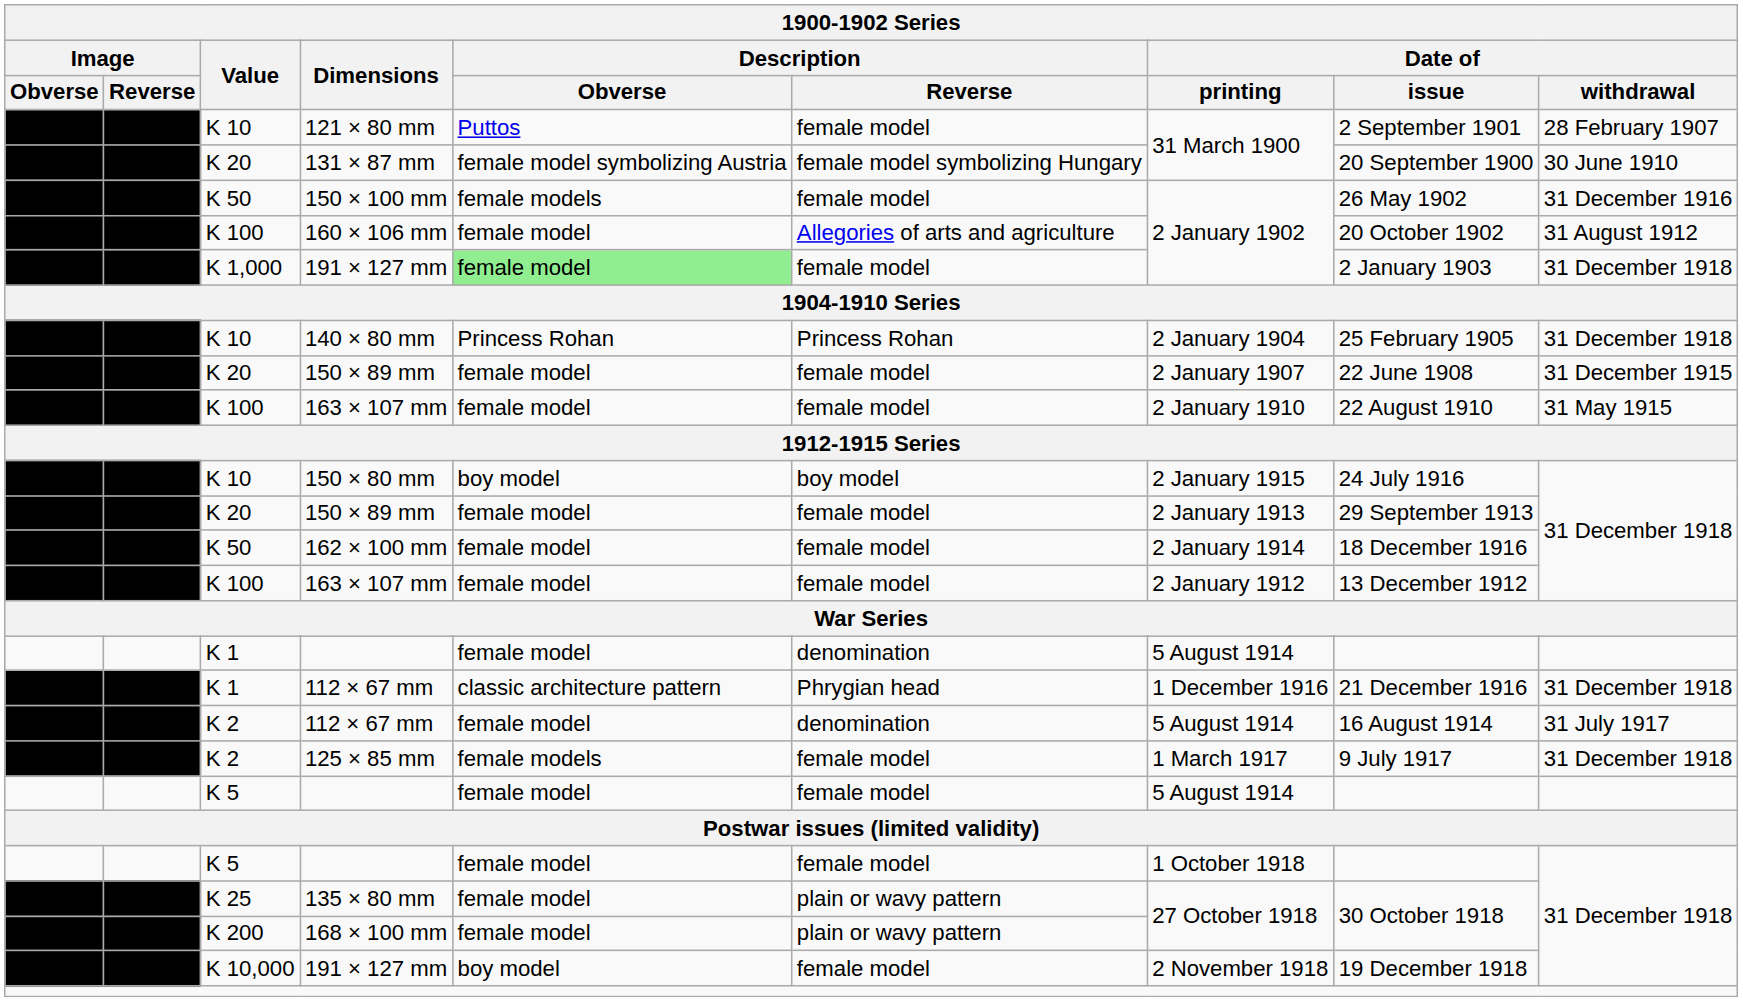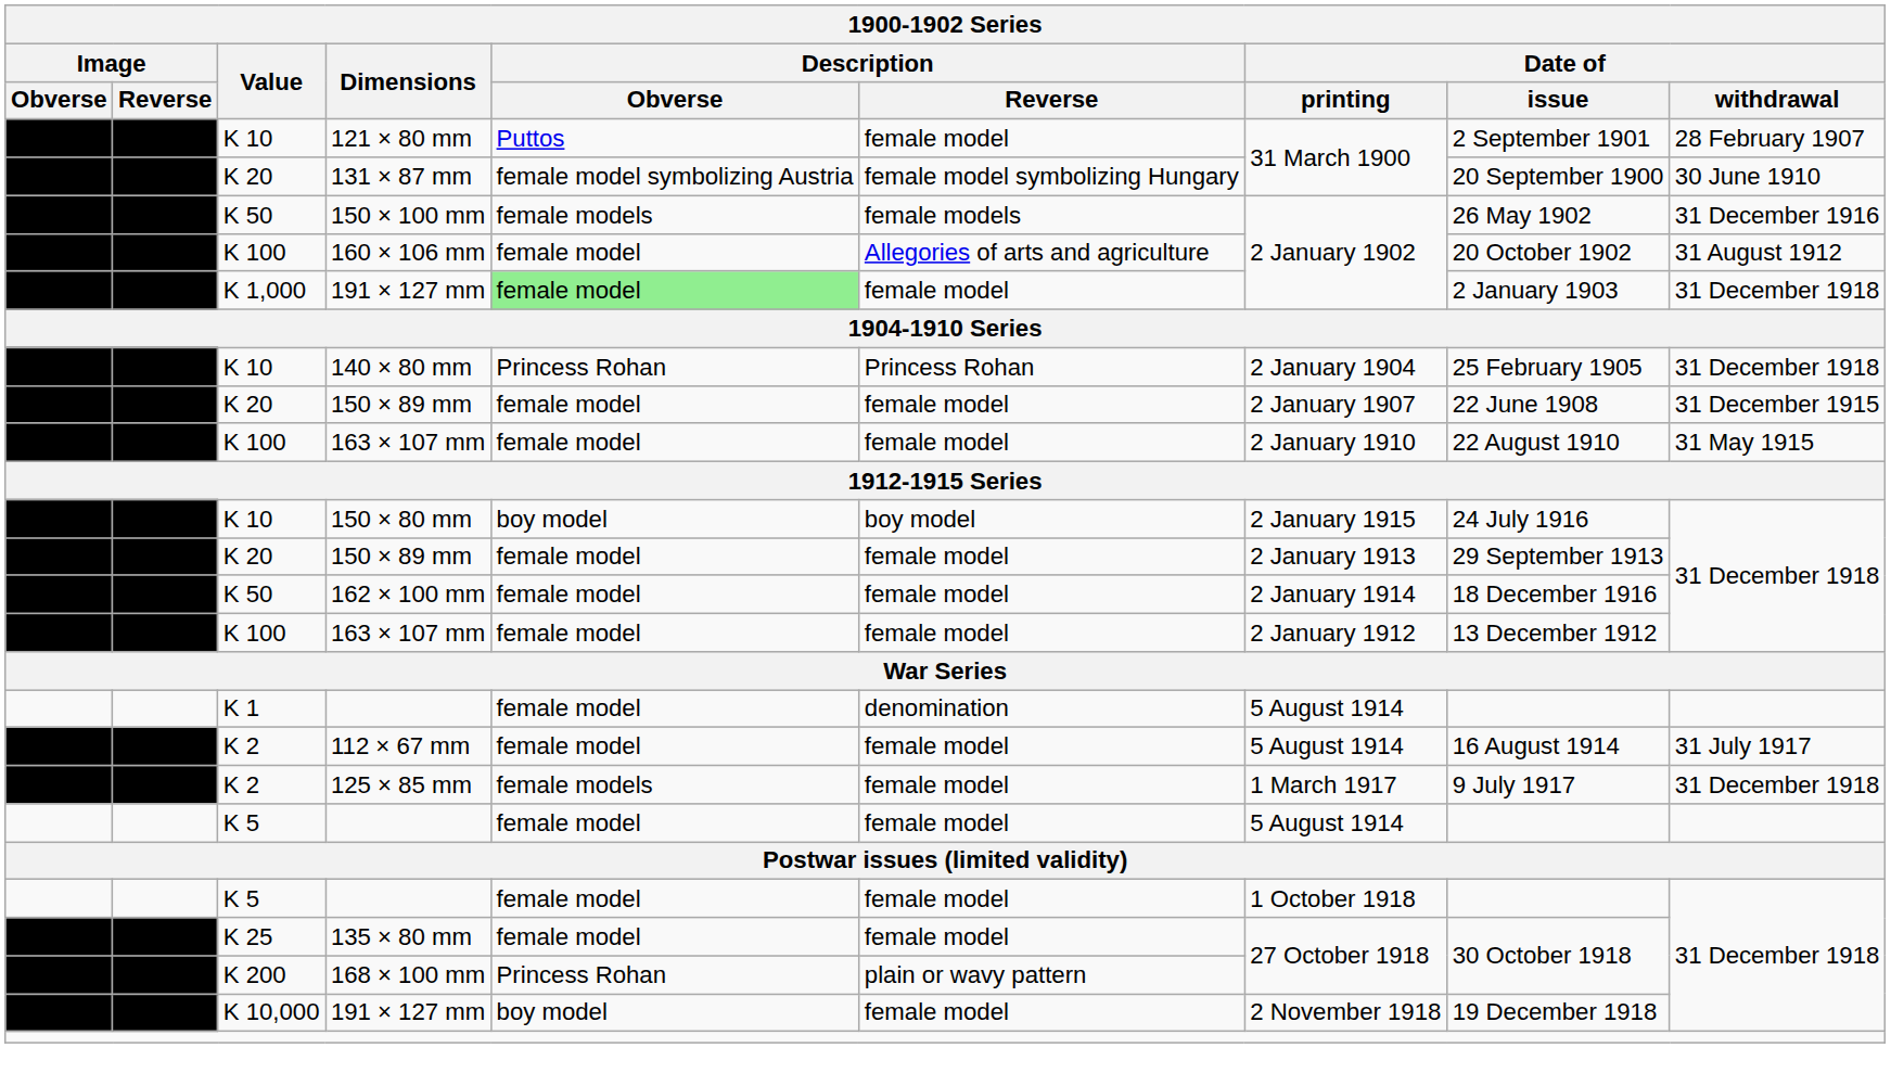 <table class="wikitable" style="font-size: 90%">
 <tr>
 <th colspan="9">1900-1902 Series</th>
 </tr>
 <tr>
 <th colspan="2">Image</th>
 <th rowspan="2">Value</th>
 <th rowspan="2">Dimensions</th>
 <th colspan="2">Description</th>
 <th colspan="3">Date of</th>
 </tr>
 <tr>
 <th>Obverse</th>
 <th>Reverse</th>
 <th>Obverse</th>
 <th>Reverse</th>
 <th>printing</th>
 <th>issue</th>
 <th>withdrawal</th>
 </tr>
 <tr>
 <td align="center" bgcolor="#000000"></td>
 <td align="center" bgcolor="#000000"></td>
 <td>K 10</td>
 <td>121 × 80 mm</td>
 <td><a href='#'>Puttos</a></td>
 <td>female model</td>
 <td rowspan="2">31 March 1900</td>
 <td>2 September 1901</td>
 <td>28 February 1907</td>
 </tr>
 <tr>
 <td align="center" bgcolor="#000000"></td>
 <td align="center" bgcolor="#000000"></td>
 <td>K 20</td>
 <td>131 × 87 mm</td>
 <td>female model symbolizing Austria</td>
 <td>female model symbolizing Hungary</td>
 <td>20 September 1900</td>
 <td>30 June 1910</td>
 </tr>
 <tr>
 <td align="center" bgcolor="#000000"></td>
 <td align="center" bgcolor="#000000"></td>
 <td>K 50</td>
 <td>150 × 100 mm</td>
 <td>female models</td>
-<td>female model</td>
+<td>female models</td>
 <td rowspan="3">2 January 1902</td>
 <td>26 May 1902</td>
 <td>31 December 1916</td>
 </tr>
 <tr>
 <td align="center" bgcolor="#000000"></td>
 <td align="center" bgcolor="#000000"></td>
 <td>K 100</td>
 <td>160 × 106 mm</td>
 <td>female model</td>
 <td><a href='#'>Allegories</a> of arts and agriculture</td>
 <td>20 October 1902</td>
 <td>31 August 1912</td>
 </tr>
 <tr>
 <td align="center" bgcolor="#000000"></td>
 <td align="center" bgcolor="#000000"></td>
 <td>K 1,000</td>
 <td>191 × 127 mm</td>
 <td style="background: lightgreen;">female model</td>
 <td>female model</td>
 <td>2 January 1903</td>
 <td>31 December 1918</td>
 </tr>
 <tr>
 <th colspan="9">1904-1910 Series</th>
 </tr>
 <tr>
 <td align="center" bgcolor="#000000"></td>
 <td align="center" bgcolor="#000000"></td>
 <td>K 10</td>
 <td>140 × 80 mm</td>
 <td>Princess Rohan</td>
 <td>Princess Rohan</td>
 <td>2 January 1904</td>
 <td>25 February 1905</td>
 <td>31 December 1918</td>
 </tr>
 <tr>
 <td align="center" bgcolor="#000000"></td>
 <td align="center" bgcolor="#000000"></td>
 <td>K 20</td>
 <td>150 × 89 mm</td>
 <td>female model</td>
 <td>female model</td>
 <td>2 January 1907</td>
 <td>22 June 1908</td>
 <td>31 December 1915</td>
 </tr>
 <tr>
 <td align="center" bgcolor="#000000"></td>
 <td align="center" bgcolor="#000000"></td>
 <td>K 100</td>
 <td>163 × 107 mm</td>
 <td>female model</td>
 <td>female model</td>
 <td>2 January 1910</td>
 <td>22 August 1910</td>
 <td>31 May 1915</td>
 </tr>
 <tr>
 <th colspan="9">1912-1915 Series</th>
 </tr>
 <tr>
 <td align="center" bgcolor="#000000"></td>
 <td align="center" bgcolor="#000000"></td>
 <td>K 10</td>
 <td>150 × 80 mm</td>
 <td>boy model</td>
 <td>boy model</td>
 <td>2 January 1915</td>
 <td>24 July 1916</td>
 <td rowspan="4">31 December 1918</td>
 </tr>
 <tr>
 <td align="center" bgcolor="#000000"></td>
 <td align="center" bgcolor="#000000"></td>
 <td>K 20</td>
 <td>150 × 89 mm</td>
 <td>female model</td>
 <td>female model</td>
 <td>2 January 1913</td>
 <td>29 September 1913</td>
 </tr>
 <tr>
 <td align="center" bgcolor="#000000"></td>
 <td align="center" bgcolor="#000000"></td>
 <td>K 50</td>
 <td>162 × 100 mm</td>
 <td>female model</td>
 <td>female model</td>
 <td>2 January 1914</td>
 <td>18 December 1916</td>
 </tr>
 <tr>
 <td align="center" bgcolor="#000000"></td>
 <td align="center" bgcolor="#000000"></td>
 <td>K 100</td>
 <td>163 × 107 mm</td>
 <td>female model</td>
 <td>female model</td>
 <td>2 January 1912</td>
 <td>13 December 1912</td>
 </tr>
 <tr>
 <th colspan="9">War Series</th>
 </tr>
 <tr>
 <td></td>
 <td></td>
 <td>K 1</td>
 <td></td>
 <td>female model</td>
 <td>denomination</td>
 <td>5 August 1914</td>
 <td></td>
 <td></td>
 </tr>
 <tr>
 <td align="center" bgcolor="#000000"></td>
 <td align="center" bgcolor="#000000"></td>
-<td>K 1</td>
-<td>112 × 67 mm</td>
-<td>classic architecture pattern</td>
-<td>Phrygian head</td>
-<td>1 December 1916</td>
-<td>21 December 1916</td>
-<td>31 December 1918</td>
-</tr>
-<tr>
-<td align="center" bgcolor="#000000"></td>
-<td align="center" bgcolor="#000000"></td>
 <td>K 2</td>
 <td>112 × 67 mm</td>
 <td>female model</td>
-<td>denomination</td>
+<td>female model</td>
 <td>5 August 1914</td>
 <td>16 August 1914</td>
 <td>31 July 1917</td>
 </tr>
 <tr>
 <td align="center" bgcolor="#000000"></td>
 <td align="center" bgcolor="#000000"></td>
 <td>K 2</td>
 <td>125 × 85 mm</td>
 <td>female models</td>
 <td>female model</td>
 <td>1 March 1917</td>
 <td>9 July 1917</td>
 <td>31 December 1918</td>
 </tr>
 <tr>
 <td></td>
 <td></td>
 <td>K 5</td>
 <td></td>
 <td>female model</td>
 <td>female model</td>
 <td>5 August 1914</td>
 <td></td>
 <td></td>
 </tr>
 <tr>
 <th colspan="9">Postwar issues (limited validity)</th>
 </tr>
 <tr>
 <td></td>
 <td></td>
 <td>K 5</td>
 <td></td>
 <td>female model</td>
 <td>female model</td>
 <td>1 October 1918</td>
 <td></td>
 <td rowspan="4">31 December 1918</td>
 </tr>
 <tr>
 <td align="center" bgcolor="#000000"></td>
 <td align="center" bgcolor="#000000"></td>
 <td>K 25</td>
 <td>135 × 80 mm</td>
 <td>female model</td>
-<td>plain or wavy pattern</td>
+<td>female model</td>
 <td rowspan="2">27 October 1918</td>
 <td rowspan="2">30 October 1918</td>
 </tr>
 <tr>
 <td align="center" bgcolor="#000000"></td>
 <td align="center" bgcolor="#000000"></td>
 <td>K 200</td>
 <td>168 × 100 mm</td>
-<td>female model</td>
+<td>Princess Rohan</td>
 <td>plain or wavy pattern</td>
 </tr>
 <tr>
 <td align="center" bgcolor="#000000"></td>
 <td align="center" bgcolor="#000000"></td>
 <td>K 10,000</td>
 <td>191 × 127 mm</td>
 <td>boy model</td>
 <td>female model</td>
 <td>2 November 1918</td>
 <td>19 December 1918</td>
 </tr>
 <tr>
 <td colspan="9"></td>
 </tr>
 </table>
